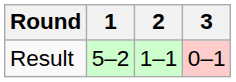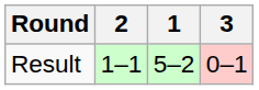 <table class="wikitable">
 <tr>
 <th>Round</th>
+<th>2</th>
 <th>1</th>
-<th>2</th>
 <th>3</th>
 </tr>
 <tr>
 <td>Result</td>
+<td bgcolor="#CCFFCC">1–1</td>
 <td bgcolor="#CCFFCC">5–2</td>
-<td bgcolor="#CCFFCC">1–1</td>
 <td bgcolor="#FFCCCC">0–1</td>
 </tr>
 </table>
